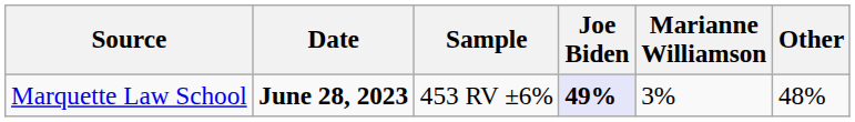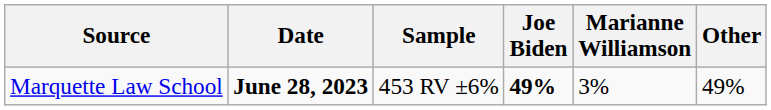 <table class="wikitable">
 <tr>
 <th>Source</th>
 <th>Date</th>
 <th>Sample</th>
 <th>Joe<br>Biden</th>
 <th>Marianne<br>Williamson</th>
 <th>Other</th>
 </tr>
 <tr>
 <td><a href='#'>Marquette Law School</a></td>
 <td><strong>June 28, 2023</strong></td>
 <td>453 RV ±6%</td>
-<td style="background: lavender;"><strong>49%</strong></td>
+<td><strong>49%</strong></td>
 <td>3%</td>
-<td>48%</td>
+<td>49%</td>
 </tr>
 </table>
